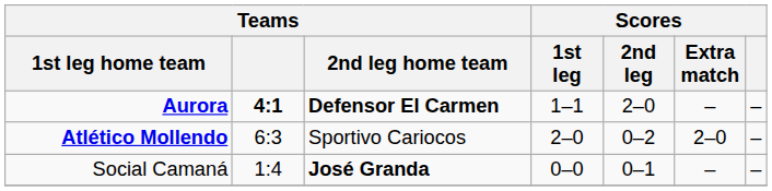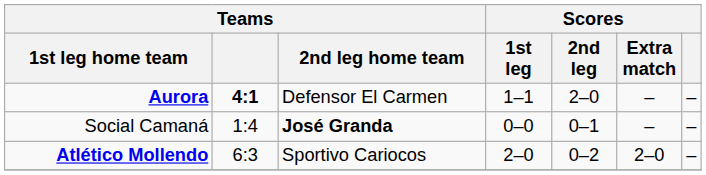 <table class="wikitable" style="text-align: center;">
 <tr>
 <th colspan=3>Teams</th>
 <th colspan=4>Scores</th>
 </tr>
 <tr>
 <th width="175">1st leg home team</th>
 <th width="50"></th>
 <th width="175">2nd leg home team</th>
 <th width="50">1st leg</th>
 <th width="50">2nd leg</th>
 <th width="50">Extra match</th>
 <th></th>
 </tr>
 <tr>
 <td align=right><strong><a href='#'>Aurora</a></strong></td>
 <td><strong>4:1</strong></td>
-<td align=left><strong>Defensor El Carmen</strong></td>
+<td align=left>Defensor El Carmen</td>
 <td>1–1</td>
 <td>2–0</td>
+<td>–</td>
+<td>–</td>
+</tr>
+<tr>
+<td align=right>Social Camaná</td>
+<td>1:4</td>
+<td align=left><strong>José Granda</strong></td>
+<td>0–0</td>
+<td>0–1</td>
 <td>–</td>
 <td>–</td>
 </tr>
 <tr>
 <td align=right><strong><a href='#'>Atlético Mollendo</a></strong></td>
 <td>6:3</td>
 <td align=left>Sportivo Cariocos</td>
 <td>2–0</td>
 <td>0–2</td>
 <td>2–0</td>
 <td>–</td>
 </tr>
 <tr>
-<td align=right>Social Camaná</td>
-<td>1:4</td>
-<td align=left><strong>José Granda</strong></td>
-<td>0–0</td>
-<td>0–1</td>
-<td>–</td>
-<td>–</td>
-</tr>
-<tr>
 </tr>
 </table>
